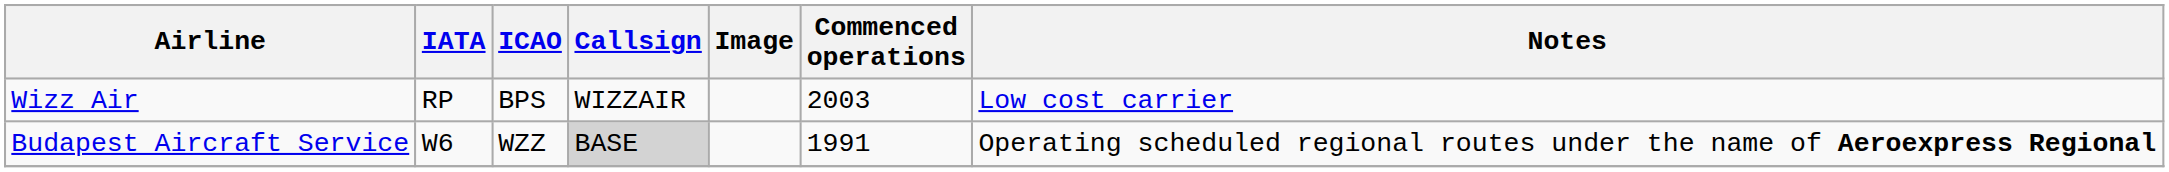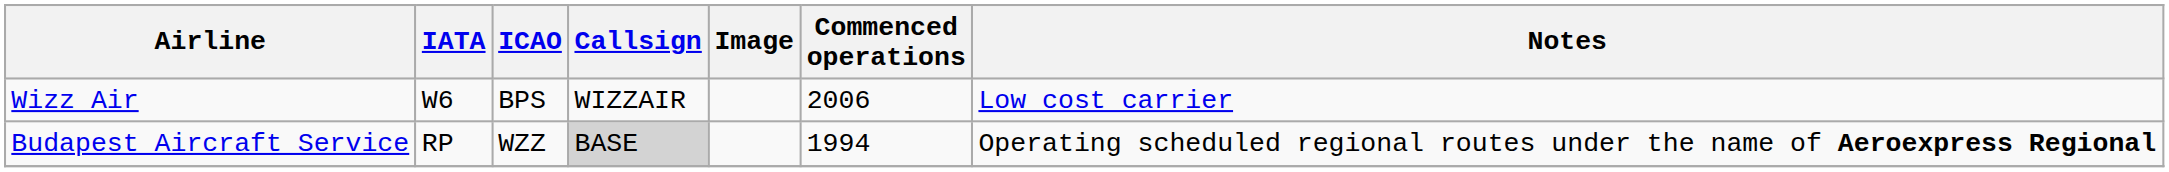 <table class="wikitable sortable">
 <tr valign="middle">
 <th>Airline</th>
 <th><a href='#'>IATA</a></th>
 <th><a href='#'>ICAO</a></th>
 <th><a href='#'>Callsign</a></th>
 <th>Image</th>
 <th>Commenced<br>operations</th>
 <th>Notes</th>
 </tr>
 <tr>
 <td><a href='#'>Wizz Air</a></td>
-<td>RP</td>
+<td>W6</td>
 <td>BPS</td>
 <td>WIZZAIR</td>
 <td></td>
-<td>2003</td>
+<td>2006</td>
 <td><a href='#'>Low cost carrier</a></td>
 </tr>
 <tr>
 <td><a href='#'>Budapest Aircraft Service</a></td>
-<td>W6</td>
+<td>RP</td>
 <td>WZZ</td>
 <td style="background: lightgrey;">BASE</td>
 <td></td>
-<td>1991</td>
+<td>1994</td>
 <td>Operating scheduled regional routes under the name of <strong>Aeroexpress Regional</strong></td>
 </tr>
 <tr>
 </tr>
 </table>
